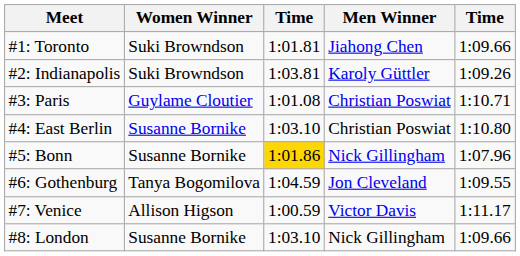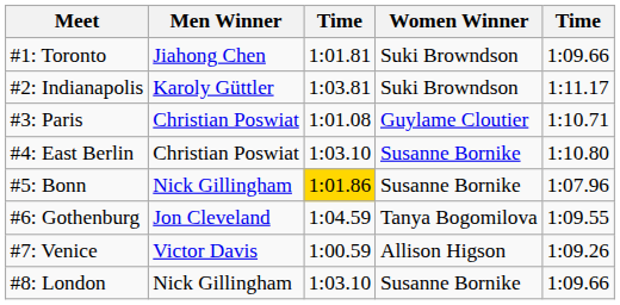 <table class=wikitable>
 <tr>
 <th>Meet</th>
+<th>Men Winner</th>
+<th>Time</th>
 <th>Women Winner</th>
-<th>Time</th>
-<th>Men Winner</th>
 <th>Time</th>
 </tr>
 <tr>
 <td>#1: Toronto</td>
+<td> <a href='#'>Jiahong Chen</a></td>
+<td align=center>1:01.81</td>
 <td> Suki Browndson</td>
-<td align=center>1:01.81</td>
-<td> <a href='#'>Jiahong Chen</a></td>
 <td align=center>1:09.66</td>
 </tr>
 <tr>
 <td>#2: Indianapolis</td>
+<td> <a href='#'>Karoly Güttler</a></td>
+<td align=center>1:03.81</td>
 <td> Suki Browndson</td>
-<td align=center>1:03.81</td>
-<td> <a href='#'>Karoly Güttler</a></td>
-<td align=center>1:09.26</td>
+<td align=center>1:11.17</td>
 </tr>
 <tr>
 <td>#3: Paris</td>
+<td> <a href='#'>Christian Poswiat</a></td>
+<td align=center>1:01.08</td>
 <td> <a href='#'>Guylame Cloutier</a></td>
-<td align=center>1:01.08</td>
-<td> <a href='#'>Christian Poswiat</a></td>
 <td align=center>1:10.71</td>
 </tr>
 <tr>
 <td>#4: East Berlin</td>
+<td> Christian Poswiat</td>
+<td align=center>1:03.10</td>
 <td> <a href='#'>Susanne Bornike</a></td>
-<td align=center>1:03.10</td>
-<td> Christian Poswiat</td>
 <td align=center>1:10.80</td>
 </tr>
 <tr>
 <td>#5: Bonn</td>
+<td> <a href='#'>Nick Gillingham</a></td>
+<td align=center style="background: gold;">1:01.86</td>
 <td> Susanne Bornike</td>
-<td align=center style="background: gold;">1:01.86</td>
-<td> <a href='#'>Nick Gillingham</a></td>
 <td align=center>1:07.96</td>
 </tr>
 <tr>
 <td>#6: Gothenburg</td>
+<td> <a href='#'>Jon Cleveland</a></td>
+<td align=center>1:04.59</td>
 <td> Tanya Bogomilova</td>
-<td align=center>1:04.59</td>
-<td> <a href='#'>Jon Cleveland</a></td>
 <td align=center>1:09.55</td>
 </tr>
 <tr>
 <td>#7: Venice</td>
+<td> <a href='#'>Victor Davis</a></td>
+<td align=center>1:00.59</td>
 <td> Allison Higson</td>
-<td align=center>1:00.59</td>
-<td> <a href='#'>Victor Davis</a></td>
-<td align=center>1:11.17</td>
+<td align=center>1:09.26</td>
 </tr>
 <tr>
 <td>#8: London</td>
+<td> Nick Gillingham</td>
+<td align=center>1:03.10</td>
 <td> Susanne Bornike</td>
-<td align=center>1:03.10</td>
-<td> Nick Gillingham</td>
 <td align=center>1:09.66</td>
 </tr>
 </table>
